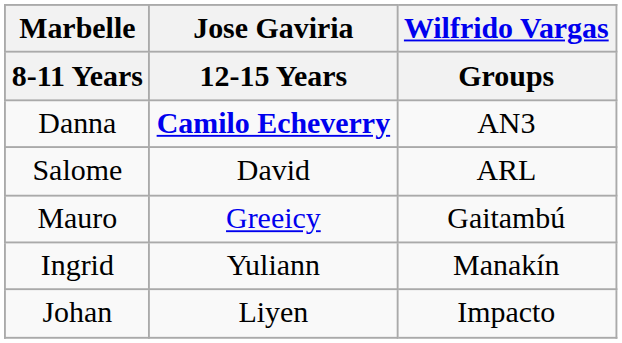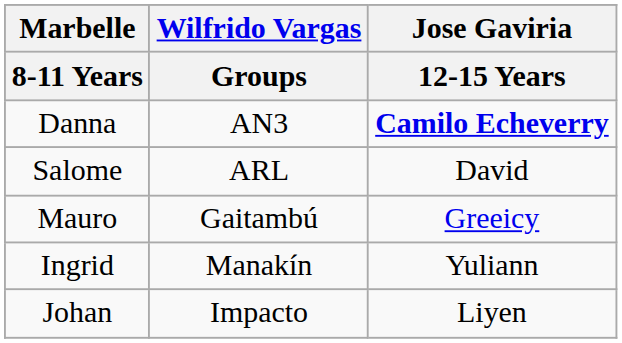 <table class="wikitable" style="text-align:center">
 <tr>
 <th>Marbelle</th>
+<th><a href='#'>Wilfrido Vargas</a></th>
 <th>Jose Gaviria</th>
-<th><a href='#'>Wilfrido Vargas</a></th>
 </tr>
 <tr>
 <th>8-11 Years</th>
+<th>Groups</th>
 <th>12-15 Years</th>
-<th>Groups</th>
 </tr>
 <tr>
 <td>Danna</td>
+<td>AN3</td>
 <td><strong><a href='#'>Camilo Echeverry</a></strong></td>
-<td>AN3</td>
 </tr>
 <tr>
 <td>Salome</td>
+<td>ARL</td>
 <td>David</td>
-<td>ARL</td>
 </tr>
 <tr>
 <td>Mauro</td>
+<td>Gaitambú</td>
 <td><a href='#'>Greeicy</a></td>
-<td>Gaitambú</td>
 </tr>
 <tr>
 <td>Ingrid</td>
+<td>Manakín</td>
 <td>Yuliann</td>
-<td>Manakín</td>
 </tr>
 <tr>
 <td>Johan</td>
+<td>Impacto</td>
 <td>Liyen</td>
-<td>Impacto</td>
 </tr>
 </table>
